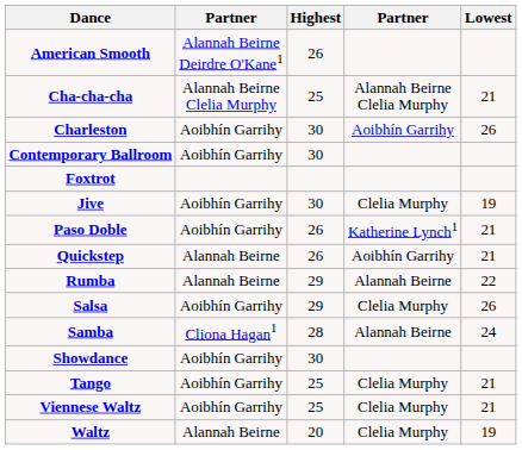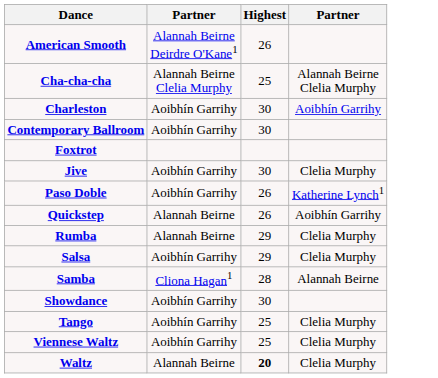 <table class="wikitable sortable collapsed">
 <tr style="text-align:Center; background:cc;">
 <th>Dance</th>
 <th>Partner</th>
 <th>Highest</th>
 <th>Partner</th>
-<th>Lowest</th>
 </tr>
 <tr style="text-align: center; background:#faf6f6">
 <td><strong><a href='#'>American Smooth</a></strong></td>
 <td><a href='#'>Alannah Beirne</a><br><a href='#'>Deirdre O'Kane</a><sup>1</sup></td>
 <td>26</td>
-<td></td>
 <td></td>
 </tr>
 <tr style="text-align: center; background:#faf6f6">
 <td><strong><a href='#'>Cha-cha-cha</a></strong></td>
 <td>Alannah Beirne<br><a href='#'>Clelia Murphy</a></td>
 <td>25</td>
 <td>Alannah Beirne<br>Clelia Murphy</td>
-<td>21</td>
 </tr>
 <tr style="text-align: center; background:#faf6f6">
 <td><strong><a href='#'>Charleston</a></strong></td>
 <td>Aoibhín Garrihy</td>
 <td>30</td>
 <td><a href='#'>Aoibhín Garrihy</a></td>
-<td>26</td>
 </tr>
 <tr style="text-align: center; background:#faf6f6">
 <td><strong><a href='#'>Contemporary Ballroom</a></strong></td>
 <td>Aoibhín Garrihy</td>
 <td>30</td>
 <td></td>
-<td></td>
 </tr>
 <tr style="text-align: center; background:#faf6f6">
 <td><strong><a href='#'>Foxtrot</a></strong></td>
-<td></td>
 <td></td>
 <td></td>
 <td></td>
 </tr>
 <tr style="text-align: center; background:#faf6f6">
 <td><strong><a href='#'>Jive</a></strong></td>
 <td>Aoibhín Garrihy</td>
 <td>30</td>
 <td>Clelia Murphy</td>
-<td>19</td>
 </tr>
 <tr style="text-align: center; background:#faf6f6">
 <td><strong><a href='#'>Paso Doble</a></strong></td>
 <td>Aoibhín Garrihy</td>
 <td>26</td>
 <td><a href='#'>Katherine Lynch</a><sup>1</sup></td>
-<td>21</td>
 </tr>
 <tr style="text-align: center; background:#faf6f6">
 <td><strong><a href='#'>Quickstep</a></strong></td>
 <td>Alannah Beirne</td>
 <td>26</td>
 <td>Aoibhín Garrihy</td>
-<td>21</td>
 </tr>
 <tr style="text-align: center; background:#faf6f6">
 <td><strong><a href='#'>Rumba</a></strong></td>
 <td>Alannah Beirne</td>
 <td>29</td>
-<td>Alannah Beirne</td>
-<td>22</td>
+<td>Clelia Murphy</td>
 </tr>
 <tr style="text-align: center; background:#faf6f6">
 <td><strong><a href='#'>Salsa</a></strong></td>
 <td>Aoibhín Garrihy</td>
 <td>29</td>
 <td>Clelia Murphy</td>
-<td>26</td>
 </tr>
 <tr style="text-align: center; background:#faf6f6">
 <td><strong><a href='#'>Samba</a></strong></td>
 <td><a href='#'>Cliona Hagan</a><sup>1</sup></td>
 <td>28</td>
 <td>Alannah Beirne</td>
-<td>24</td>
 </tr>
 <tr style="text-align: center; background:#faf6f6">
 <td><strong><a href='#'>Showdance</a></strong></td>
 <td>Aoibhín Garrihy</td>
 <td>30</td>
-<td></td>
 <td></td>
 </tr>
 <tr style="text-align: center; background:#faf6f6">
 <td><strong><a href='#'>Tango</a></strong></td>
 <td>Aoibhín Garrihy</td>
 <td>25</td>
 <td>Clelia Murphy</td>
-<td>21</td>
 </tr>
 <tr style="text-align: center; background:#faf6f6">
 <td><strong><a href='#'>Viennese Waltz</a></strong></td>
 <td>Aoibhín Garrihy</td>
 <td>25</td>
 <td>Clelia Murphy</td>
-<td>21</td>
 </tr>
 <tr style="text-align: center; background:#faf6f6">
 <td><strong><a href='#'>Waltz</a></strong></td>
 <td>Alannah Beirne</td>
-<td>20</td>
+<td><strong>20</strong></td>
 <td>Clelia Murphy</td>
-<td>19</td>
 </tr>
 </table>
